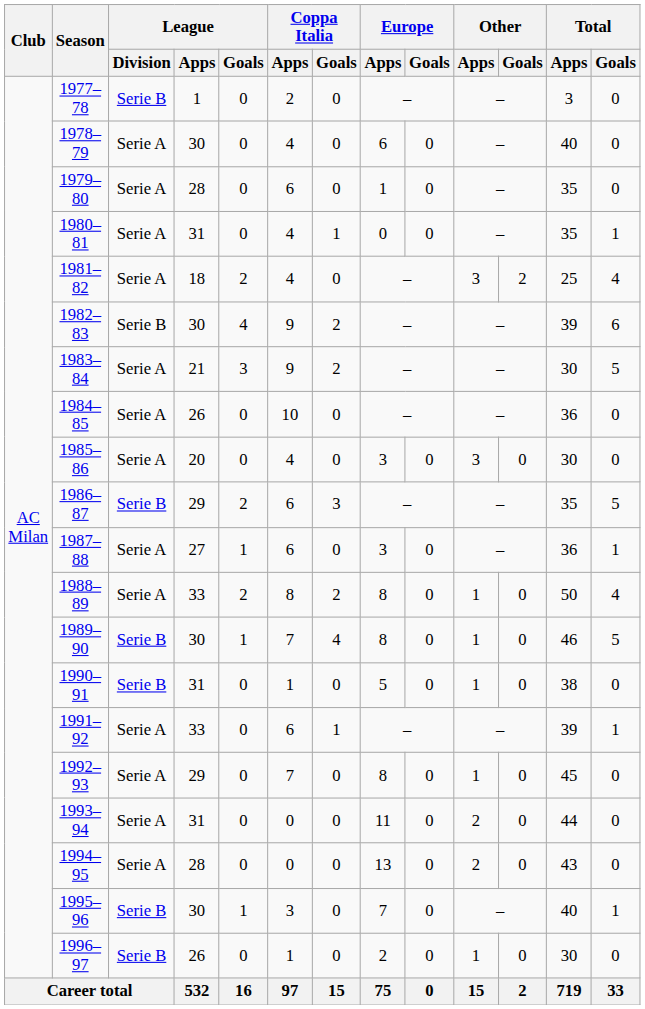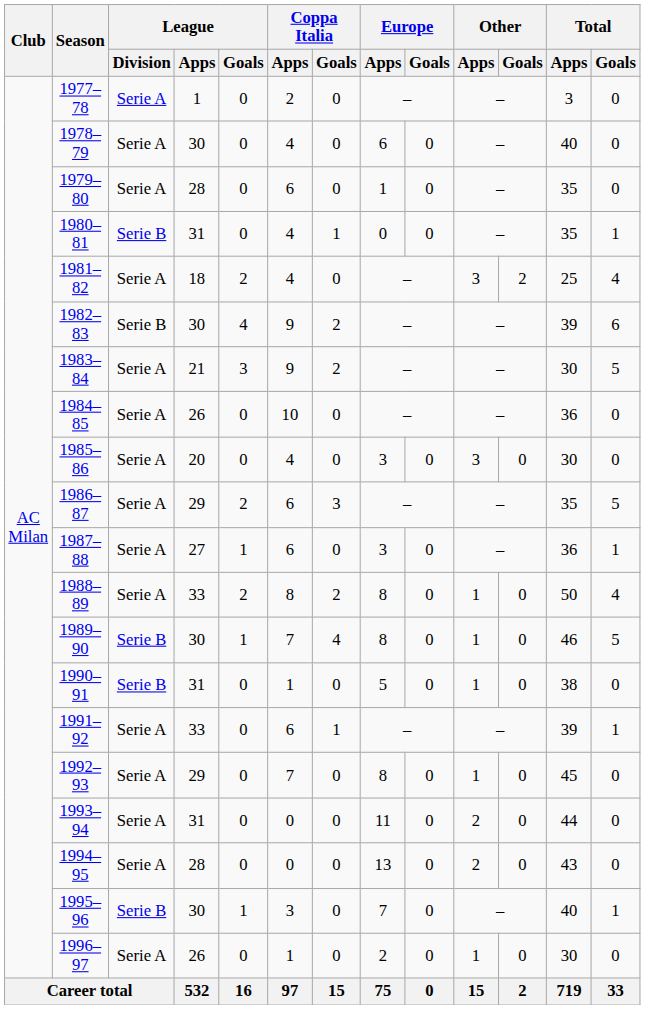 <table class="wikitable" style="text-align:center">
 <tr>
 <th rowspan="2">Club</th>
 <th rowspan="2">Season</th>
 <th colspan="3">League</th>
 <th colspan="2"><a href='#'>Coppa Italia</a></th>
 <th colspan="2"><a href='#'>Europe</a></th>
 <th colspan="2">Other</th>
 <th colspan="2">Total</th>
 </tr>
 <tr>
 <th>Division</th>
 <th>Apps</th>
 <th>Goals</th>
 <th>Apps</th>
 <th>Goals</th>
 <th>Apps</th>
 <th>Goals</th>
 <th>Apps</th>
 <th>Goals</th>
 <th>Apps</th>
 <th>Goals</th>
 </tr>
 <tr>
 <td rowspan="20"><a href='#'>AC Milan</a></td>
 <td><a href='#'>1977–78</a></td>
-<td><a href='#'>Serie B</a></td>
+<td><a href='#'>Serie A</a></td>
 <td>1</td>
 <td>0</td>
 <td>2</td>
 <td>0</td>
 <td colspan="2">–</td>
 <td colspan="2">–</td>
 <td>3</td>
 <td>0</td>
 </tr>
 <tr>
 <td><a href='#'>1978–79</a></td>
 <td>Serie A</td>
 <td>30</td>
 <td>0</td>
 <td>4</td>
 <td>0</td>
 <td>6</td>
 <td>0</td>
 <td colspan="2">–</td>
 <td>40</td>
 <td>0</td>
 </tr>
 <tr>
 <td><a href='#'>1979–80</a></td>
 <td>Serie A</td>
 <td>28</td>
 <td>0</td>
 <td>6</td>
 <td>0</td>
 <td>1</td>
 <td>0</td>
 <td colspan="2">–</td>
 <td>35</td>
 <td>0</td>
 </tr>
 <tr>
 <td><a href='#'>1980–81</a></td>
-<td>Serie A</td>
+<td><a href='#'>Serie B</a></td>
 <td>31</td>
 <td>0</td>
 <td>4</td>
 <td>1</td>
 <td>0</td>
 <td>0</td>
 <td colspan="2">–</td>
 <td>35</td>
 <td>1</td>
 </tr>
 <tr>
 <td><a href='#'>1981–82</a></td>
 <td>Serie A</td>
 <td>18</td>
 <td>2</td>
 <td>4</td>
 <td>0</td>
 <td colspan="2">–</td>
 <td>3</td>
 <td>2</td>
 <td>25</td>
 <td>4</td>
 </tr>
 <tr>
 <td><a href='#'>1982–83</a></td>
 <td>Serie B</td>
 <td>30</td>
 <td>4</td>
 <td>9</td>
 <td>2</td>
 <td colspan="2">–</td>
 <td colspan="2">–</td>
 <td>39</td>
 <td>6</td>
 </tr>
 <tr>
 <td><a href='#'>1983–84</a></td>
 <td>Serie A</td>
 <td>21</td>
 <td>3</td>
 <td>9</td>
 <td>2</td>
 <td colspan="2">–</td>
 <td colspan="2">–</td>
 <td>30</td>
 <td>5</td>
 </tr>
 <tr>
 <td><a href='#'>1984–85</a></td>
 <td>Serie A</td>
 <td>26</td>
 <td>0</td>
 <td>10</td>
 <td>0</td>
 <td colspan="2">–</td>
 <td colspan="2">–</td>
 <td>36</td>
 <td>0</td>
 </tr>
 <tr>
 <td><a href='#'>1985–86</a></td>
 <td>Serie A</td>
 <td>20</td>
 <td>0</td>
 <td>4</td>
 <td>0</td>
 <td>3</td>
 <td>0</td>
 <td>3</td>
 <td>0</td>
 <td>30</td>
 <td>0</td>
 </tr>
 <tr>
 <td><a href='#'>1986–87</a></td>
-<td><a href='#'>Serie B</a></td>
+<td>Serie A</td>
 <td>29</td>
 <td>2</td>
 <td>6</td>
 <td>3</td>
 <td colspan="2">–</td>
 <td colspan="2">–</td>
 <td>35</td>
 <td>5</td>
 </tr>
 <tr>
 <td><a href='#'>1987–88</a></td>
 <td>Serie A</td>
 <td>27</td>
 <td>1</td>
 <td>6</td>
 <td>0</td>
 <td>3</td>
 <td>0</td>
 <td colspan="2">–</td>
 <td>36</td>
 <td>1</td>
 </tr>
 <tr>
 <td><a href='#'>1988–89</a></td>
 <td>Serie A</td>
 <td>33</td>
 <td>2</td>
 <td>8</td>
 <td>2</td>
 <td>8</td>
 <td>0</td>
 <td>1</td>
 <td>0</td>
 <td>50</td>
 <td>4</td>
 </tr>
 <tr>
 <td><a href='#'>1989–90</a></td>
 <td><a href='#'>Serie B</a></td>
 <td>30</td>
 <td>1</td>
 <td>7</td>
 <td>4</td>
 <td>8</td>
 <td>0</td>
 <td>1</td>
 <td>0</td>
 <td>46</td>
 <td>5</td>
 </tr>
 <tr>
 <td><a href='#'>1990–91</a></td>
 <td><a href='#'>Serie B</a></td>
 <td>31</td>
 <td>0</td>
 <td>1</td>
 <td>0</td>
 <td>5</td>
 <td>0</td>
 <td>1</td>
 <td>0</td>
 <td>38</td>
 <td>0</td>
 </tr>
 <tr>
 <td><a href='#'>1991–92</a></td>
 <td>Serie A</td>
 <td>33</td>
 <td>0</td>
 <td>6</td>
 <td>1</td>
 <td colspan="2">–</td>
 <td colspan="2">–</td>
 <td>39</td>
 <td>1</td>
 </tr>
 <tr>
 <td><a href='#'>1992–93</a></td>
 <td>Serie A</td>
 <td>29</td>
 <td>0</td>
 <td>7</td>
 <td>0</td>
 <td>8</td>
 <td>0</td>
 <td>1</td>
 <td>0</td>
 <td>45</td>
 <td>0</td>
 </tr>
 <tr>
 <td><a href='#'>1993–94</a></td>
 <td>Serie A</td>
 <td>31</td>
 <td>0</td>
 <td>0</td>
 <td>0</td>
 <td>11</td>
 <td>0</td>
 <td>2</td>
 <td>0</td>
 <td>44</td>
 <td>0</td>
 </tr>
 <tr>
 <td><a href='#'>1994–95</a></td>
 <td>Serie A</td>
 <td>28</td>
 <td>0</td>
 <td>0</td>
 <td>0</td>
 <td>13</td>
 <td>0</td>
 <td>2</td>
 <td>0</td>
 <td>43</td>
 <td>0</td>
 </tr>
 <tr>
 <td><a href='#'>1995–96</a></td>
 <td><a href='#'>Serie B</a></td>
 <td>30</td>
 <td>1</td>
 <td>3</td>
 <td>0</td>
 <td>7</td>
 <td>0</td>
 <td colspan="2">–</td>
 <td>40</td>
 <td>1</td>
 </tr>
 <tr>
 <td><a href='#'>1996–97</a></td>
-<td><a href='#'>Serie B</a></td>
+<td>Serie A</td>
 <td>26</td>
 <td>0</td>
 <td>1</td>
 <td>0</td>
 <td>2</td>
 <td>0</td>
 <td>1</td>
 <td>0</td>
 <td>30</td>
 <td>0</td>
 </tr>
 <tr>
 <th colspan="3">Career total</th>
 <th>532</th>
 <th>16</th>
 <th>97</th>
 <th>15</th>
 <th>75</th>
 <th>0</th>
 <th>15</th>
 <th>2</th>
 <th>719</th>
 <th>33</th>
 </tr>
 </table>
